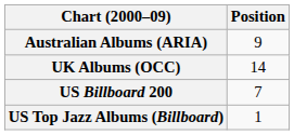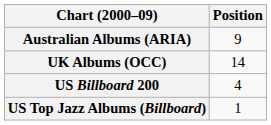 <table class="wikitable sortable plainrowheaders" style="text-align:center;">
 <tr>
 <th scope="col">Chart (2000–09)</th>
 <th scope="col">Position</th>
 </tr>
 <tr>
 <th scope="row">Australian Albums (ARIA)</th>
 <td>9</td>
 </tr>
 <tr>
 <th scope="row">UK Albums (OCC)</th>
 <td>14</td>
 </tr>
 <tr>
 <th scope="row">US <em>Billboard</em> 200</th>
-<td>7</td>
+<td>4</td>
 </tr>
 <tr>
 <th scope="row">US Top Jazz Albums (<em>Billboard</em>)</th>
 <td align="center">1</td>
 </tr>
 </table>
